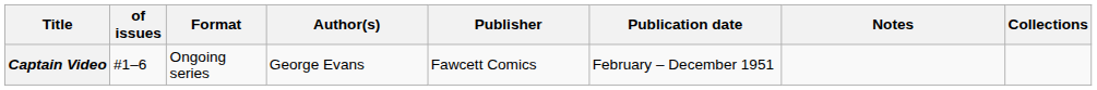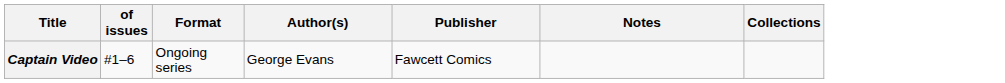 <table class="wikitable">
 <tr>
 <th>Title</th>
 <th style="width:40pt"> of issues</th>
 <th style="width:75pt">Format</th>
 <th style="width:125pt">Author(s)</th>
 <th style="width:125pt">Publisher</th>
-<th style="width:150pt">Publication date</th>
 <th style="width:175pt">Notes</th>
 <th>Collections</th>
 </tr>
 <tr>
 <th><em>Captain Video</em></th>
 <td>#1–6</td>
 <td>Ongoing series</td>
 <td>George Evans</td>
 <td>Fawcett Comics</td>
-<td>February – December 1951</td>
 <td></td>
 <td></td>
 </tr>
 </table>
